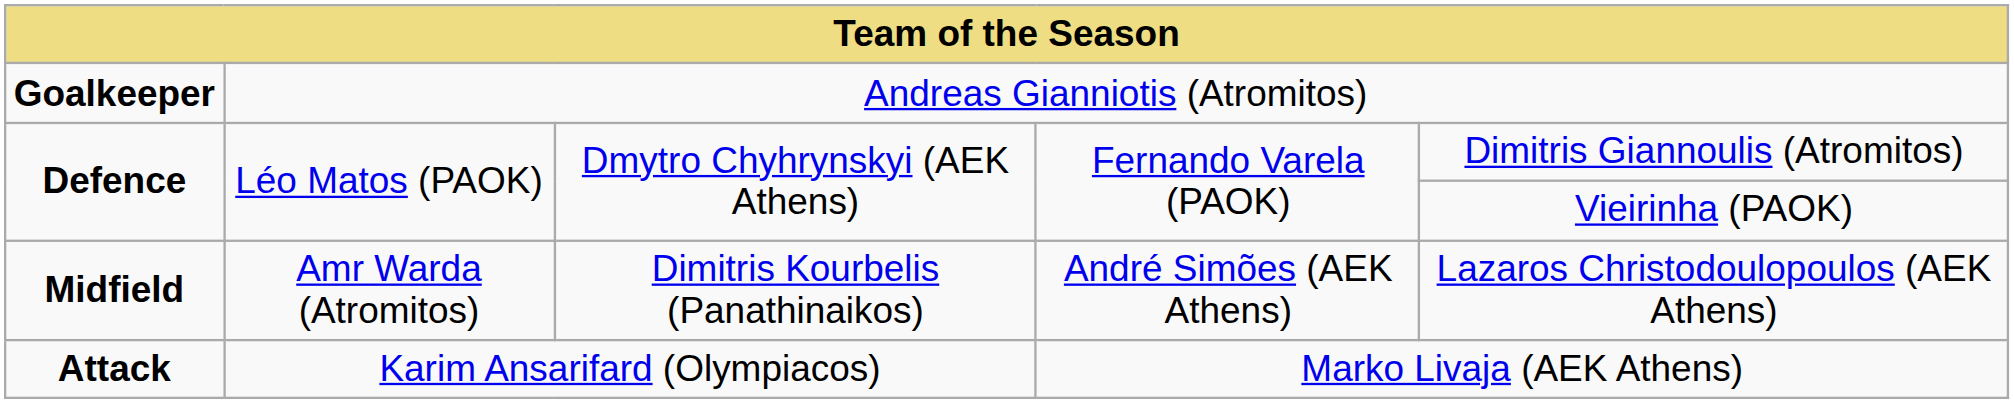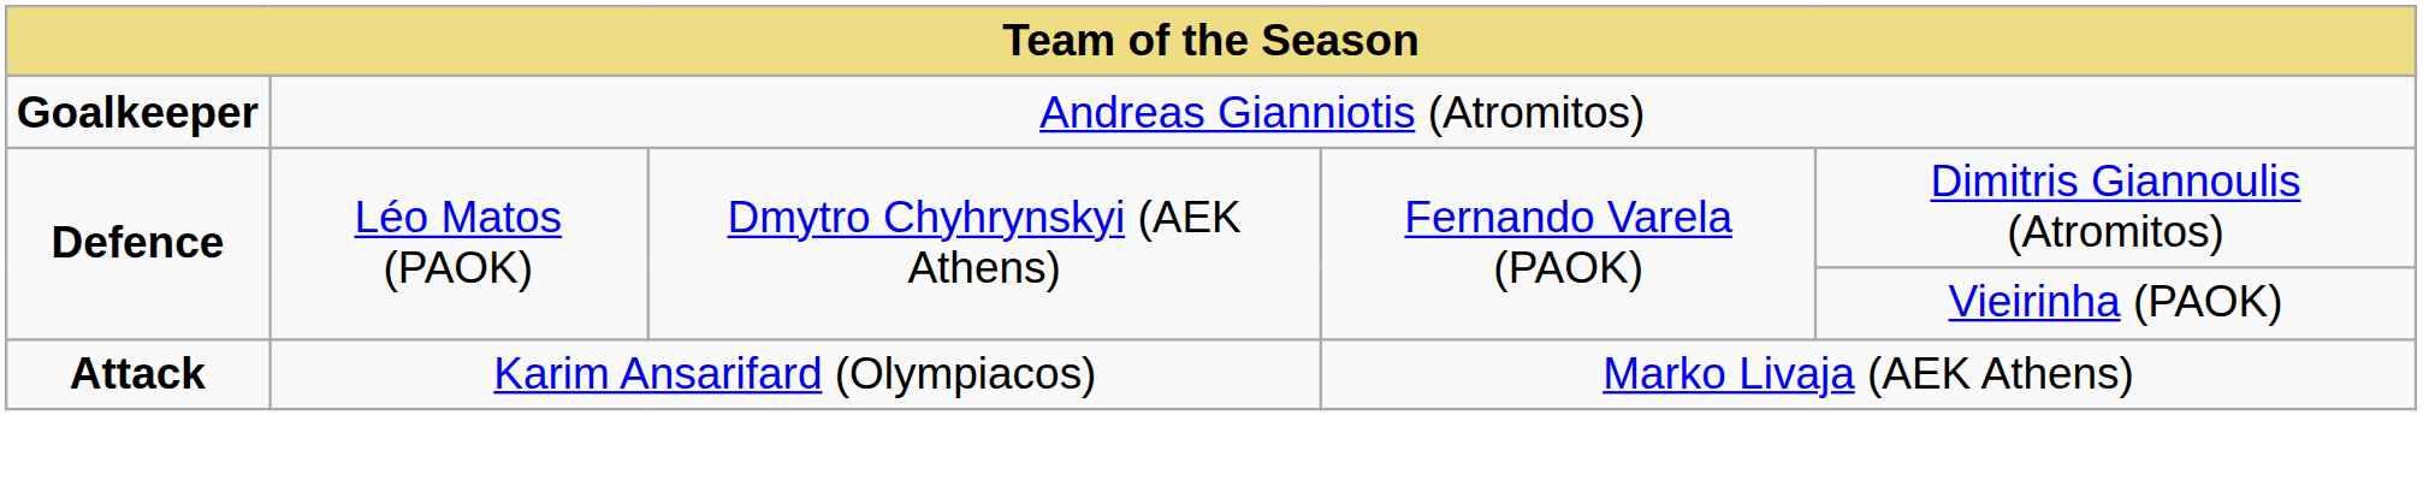 <table class="wikitable" style="text-align:center">
 <tr>
 <th colspan="5" style="background-color: #eedd82">Team of the Season</th>
 </tr>
 <tr>
 <td><strong>Goalkeeper</strong></td>
 <td colspan="4"> <a href='#'>Andreas Gianniotis</a> (Atromitos)</td>
 </tr>
 <tr>
 <td rowspan="2"><strong>Defence</strong></td>
 <td rowspan="2"> <a href='#'>Léo Matos</a> (PAOK)</td>
 <td rowspan="2"> <a href='#'>Dmytro Chyhrynskyi</a> (AEK Athens)</td>
 <td rowspan="2"> <a href='#'>Fernando Varela</a> (PAOK)</td>
 <td> <a href='#'>Dimitris Giannoulis</a> (Atromitos)</td>
 </tr>
 <tr>
 <td> <a href='#'>Vieirinha</a> (PAOK)</td>
 </tr>
 <tr>
-<td><strong>Midfield</strong></td>
-<td> <a href='#'>Amr Warda</a> (Atromitos)</td>
-<td> <a href='#'>Dimitris Kourbelis</a> (Panathinaikos)</td>
-<td> <a href='#'>André Simões</a> (AEK Athens)</td>
-<td> <a href='#'>Lazaros Christodoulopoulos</a> (AEK Athens)</td>
-</tr>
-<tr>
 <td><strong>Attack</strong></td>
 <td colspan="2"> <a href='#'>Karim Ansarifard</a> (Olympiacos)</td>
 <td colspan="2"> <a href='#'>Marko Livaja</a> (AEK Athens)</td>
 </tr>
 </table>
